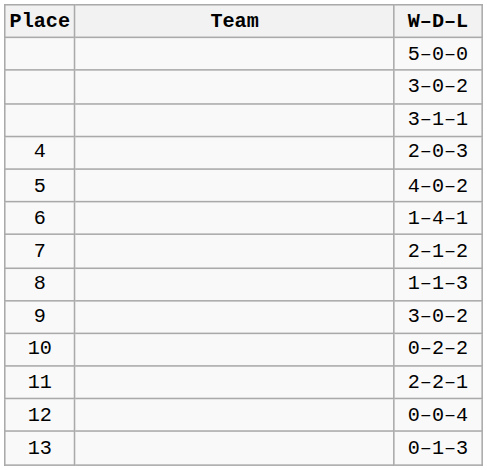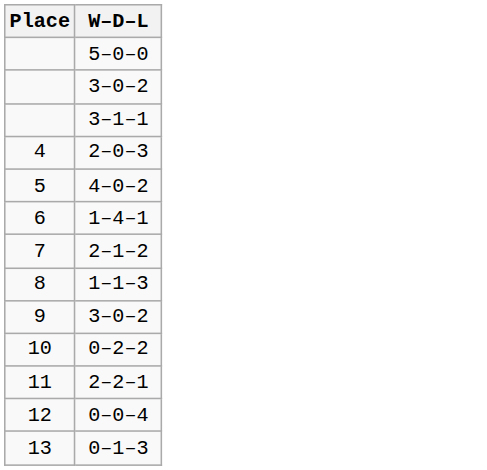 <table class="wikitable" style="text-align:center;">
 <tr>
 <th width=30>Place</th>
-<th width=200>Team</th>
 <th width=50>W–D–L</th>
 </tr>
 <tr>
 <td></td>
-<td align="left"></td>
 <td>5–0–0</td>
 </tr>
 <tr>
 <td></td>
-<td align="left"></td>
 <td>3–0–2</td>
 </tr>
 <tr>
 <td></td>
-<td align="left"></td>
 <td>3–1–1</td>
 </tr>
 <tr>
 <td>4</td>
-<td align="left"></td>
 <td>2–0–3</td>
 </tr>
 <tr>
 <td>5</td>
-<td align="left"></td>
 <td>4–0–2</td>
 </tr>
 <tr>
 <td>6</td>
-<td align="left"></td>
 <td>1–4–1</td>
 </tr>
 <tr>
 <td>7</td>
-<td align="left"></td>
 <td>2–1–2</td>
 </tr>
 <tr>
 <td>8</td>
-<td align="left"></td>
 <td>1–1–3</td>
 </tr>
 <tr>
 <td>9</td>
-<td align="left"></td>
 <td>3–0–2</td>
 </tr>
 <tr>
 <td>10</td>
-<td align="left"></td>
 <td>0–2–2</td>
 </tr>
 <tr>
 <td>11</td>
-<td align="left"></td>
 <td>2–2–1</td>
 </tr>
 <tr>
 <td>12</td>
-<td align="left"></td>
 <td>0–0–4</td>
 </tr>
 <tr>
 <td>13</td>
-<td align="left"></td>
 <td>0–1–3</td>
 </tr>
 </table>
